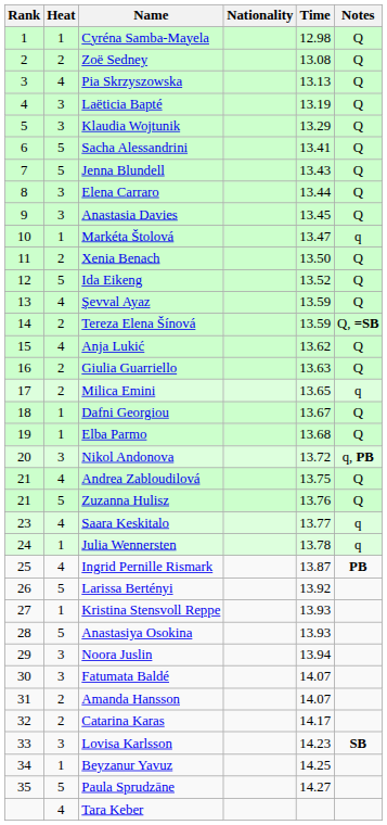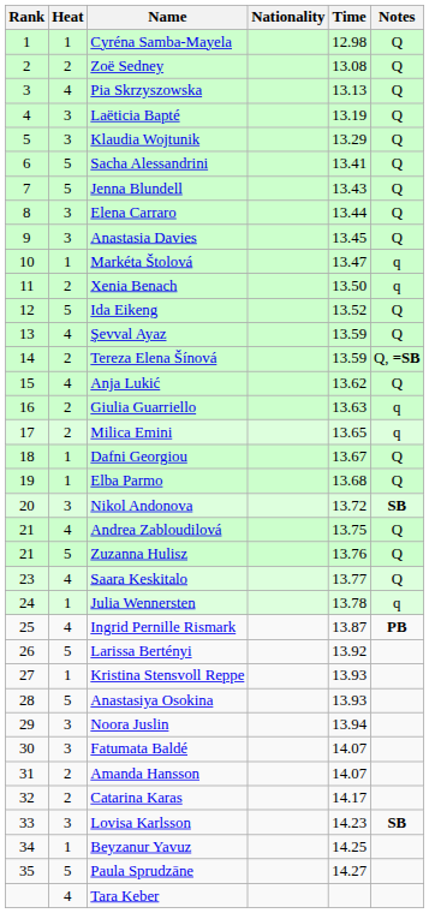 <table class="wikitable sortable" style="text-align:center;">
 <tr>
 <th>Rank</th>
 <th>Heat</th>
 <th>Name</th>
 <th>Nationality</th>
 <th>Time</th>
 <th>Notes</th>
 </tr>
 <tr bgcolor=ccffcc>
 <td>1</td>
 <td>1</td>
 <td align=left><a href='#'>Cyréna Samba-Mayela</a></td>
 <td align=left></td>
 <td>12.98</td>
 <td>Q</td>
 </tr>
 <tr bgcolor=ccffcc>
 <td>2</td>
 <td>2</td>
 <td align=left><a href='#'>Zoë Sedney</a></td>
 <td align=left></td>
 <td>13.08</td>
 <td>Q</td>
 </tr>
 <tr bgcolor=ccffcc>
 <td>3</td>
 <td>4</td>
 <td align=left><a href='#'>Pia Skrzyszowska</a></td>
 <td align=left></td>
 <td>13.13</td>
 <td>Q</td>
 </tr>
 <tr bgcolor=ccffcc>
 <td>4</td>
 <td>3</td>
 <td align=left><a href='#'>Laëticia Bapté</a></td>
 <td align=left></td>
 <td>13.19</td>
 <td>Q</td>
 </tr>
 <tr bgcolor=ccffcc>
 <td>5</td>
 <td>3</td>
 <td align=left><a href='#'>Klaudia Wojtunik</a></td>
 <td align=left></td>
 <td>13.29</td>
 <td>Q</td>
 </tr>
 <tr bgcolor=ccffcc>
 <td>6</td>
 <td>5</td>
 <td align=left><a href='#'>Sacha Alessandrini</a></td>
 <td align=left></td>
 <td>13.41</td>
 <td>Q</td>
 </tr>
 <tr bgcolor=ccffcc>
 <td>7</td>
 <td>5</td>
 <td align=left><a href='#'>Jenna Blundell</a></td>
 <td align=left></td>
 <td>13.43</td>
 <td>Q</td>
 </tr>
 <tr bgcolor=ccffcc>
 <td>8</td>
 <td>3</td>
 <td align=left><a href='#'>Elena Carraro</a></td>
 <td align=left></td>
 <td>13.44</td>
 <td>Q</td>
 </tr>
 <tr bgcolor=ccffcc>
 <td>9</td>
 <td>3</td>
 <td align=left><a href='#'>Anastasia Davies</a></td>
 <td align=left></td>
 <td>13.45</td>
 <td>Q</td>
 </tr>
 <tr bgcolor=ccffcc>
 <td>10</td>
 <td>1</td>
 <td align=left><a href='#'>Markéta Štolová</a></td>
 <td align=left></td>
 <td>13.47</td>
 <td>q</td>
 </tr>
 <tr bgcolor=ccffcc>
 <td>11</td>
 <td>2</td>
 <td align=left><a href='#'>Xenia Benach</a></td>
 <td align=left></td>
 <td>13.50</td>
-<td>Q</td>
+<td>q</td>
 </tr>
 <tr bgcolor=ccffcc>
 <td>12</td>
 <td>5</td>
 <td align=left><a href='#'>Ida Eikeng</a></td>
 <td align=left></td>
 <td>13.52</td>
 <td>Q</td>
 </tr>
 <tr bgcolor=ccffcc>
 <td>13</td>
 <td>4</td>
 <td align=left><a href='#'>Şevval Ayaz</a></td>
 <td align=left></td>
 <td>13.59</td>
 <td>Q</td>
 </tr>
 <tr bgcolor=ccffcc>
 <td>14</td>
 <td>2</td>
 <td align=left><a href='#'>Tereza Elena Šínová</a></td>
 <td align=left></td>
 <td>13.59</td>
 <td>Q, <strong>=SB</strong></td>
 </tr>
 <tr bgcolor=ccffcc>
 <td>15</td>
 <td>4</td>
 <td align=left><a href='#'>Anja Lukić</a></td>
 <td align=left></td>
 <td>13.62</td>
 <td>Q</td>
 </tr>
 <tr bgcolor=ccffcc>
 <td>16</td>
 <td>2</td>
 <td align=left><a href='#'>Giulia Guarriello</a></td>
 <td align=left></td>
 <td>13.63</td>
-<td>Q</td>
+<td>q</td>
 </tr>
 <tr bgcolor=ddffdd>
 <td>17</td>
 <td>2</td>
 <td align=left><a href='#'>Milica Emini</a></td>
 <td align=left></td>
 <td>13.65</td>
 <td>q</td>
 </tr>
 <tr bgcolor=ccffcc>
 <td>18</td>
 <td>1</td>
 <td align=left><a href='#'>Dafni Georgiou</a></td>
 <td align=left></td>
 <td>13.67</td>
 <td>Q</td>
 </tr>
 <tr bgcolor=ccffcc>
 <td>19</td>
 <td>1</td>
 <td align=left><a href='#'>Elba Parmo</a></td>
 <td align=left></td>
 <td>13.68</td>
 <td>Q</td>
 </tr>
 <tr bgcolor=ddffdd>
 <td>20</td>
 <td>3</td>
 <td align=left><a href='#'>Nikol Andonova</a></td>
 <td align=left></td>
 <td>13.72</td>
-<td>q, <strong>PB</strong></td>
+<td><strong>SB</strong></td>
 </tr>
 <tr bgcolor=ccffcc>
 <td>21</td>
 <td>4</td>
 <td align=left><a href='#'>Andrea Zabloudilová</a></td>
 <td align=left></td>
 <td>13.75</td>
 <td>Q</td>
 </tr>
 <tr bgcolor=ccffcc>
 <td>21</td>
 <td>5</td>
 <td align=left><a href='#'>Zuzanna Hulisz</a></td>
 <td align=left></td>
 <td>13.76</td>
 <td>Q</td>
 </tr>
 <tr bgcolor=ddffdd>
 <td>23</td>
 <td>4</td>
 <td align=left><a href='#'>Saara Keskitalo</a></td>
 <td align=left></td>
 <td>13.77</td>
-<td>q</td>
+<td>Q</td>
 </tr>
 <tr bgcolor=ddffdd>
 <td>24</td>
 <td>1</td>
 <td align=left><a href='#'>Julia Wennersten</a></td>
 <td align=left></td>
 <td>13.78</td>
 <td>q</td>
 </tr>
 <tr>
 <td>25</td>
 <td>4</td>
 <td align=left><a href='#'>Ingrid Pernille Rismark</a></td>
 <td align=left></td>
 <td>13.87</td>
 <td><strong>PB</strong></td>
 </tr>
 <tr>
 <td>26</td>
 <td>5</td>
 <td align=left><a href='#'>Larissa Bertényi</a></td>
 <td align=left></td>
 <td>13.92</td>
 <td></td>
 </tr>
 <tr>
 <td>27</td>
 <td>1</td>
 <td align=left><a href='#'>Kristina Stensvoll Reppe</a></td>
 <td align=left></td>
 <td>13.93</td>
 <td></td>
 </tr>
 <tr>
 <td>28</td>
 <td>5</td>
 <td align=left><a href='#'>Anastasiya Osokina</a></td>
 <td align=left></td>
 <td>13.93</td>
 <td></td>
 </tr>
 <tr>
 <td>29</td>
 <td>3</td>
 <td align=left><a href='#'>Noora Juslin</a></td>
 <td align=left></td>
 <td>13.94</td>
 <td></td>
 </tr>
 <tr>
 <td>30</td>
 <td>3</td>
 <td align=left><a href='#'>Fatumata Baldé</a></td>
 <td align=left></td>
 <td>14.07</td>
 <td></td>
 </tr>
 <tr>
 <td>31</td>
 <td>2</td>
 <td align=left><a href='#'>Amanda Hansson</a></td>
 <td align=left></td>
 <td>14.07</td>
 <td></td>
 </tr>
 <tr>
 <td>32</td>
 <td>2</td>
 <td align=left><a href='#'>Catarina Karas</a></td>
 <td align=left></td>
 <td>14.17</td>
 <td></td>
 </tr>
 <tr>
 <td>33</td>
 <td>3</td>
 <td align=left><a href='#'>Lovisa Karlsson</a></td>
 <td align=left></td>
 <td>14.23</td>
 <td><strong>SB</strong></td>
 </tr>
 <tr>
 <td>34</td>
 <td>1</td>
 <td align=left><a href='#'>Beyzanur Yavuz</a></td>
 <td align=left></td>
 <td>14.25</td>
 <td></td>
 </tr>
 <tr>
 <td>35</td>
 <td>5</td>
 <td align=left><a href='#'>Paula Sprudzāne</a></td>
 <td align=left></td>
 <td>14.27</td>
 <td></td>
 </tr>
 <tr>
 <td></td>
 <td>4</td>
 <td align=left><a href='#'>Tara Keber</a></td>
 <td align=left></td>
 <td></td>
 <td></td>
 </tr>
 </table>
